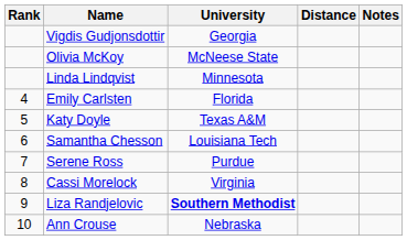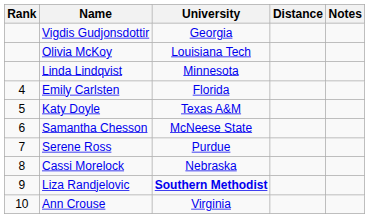 <table class="wikitable sortable" style="text-align:center">
 <tr>
 <th>Rank</th>
 <th>Name</th>
 <th>University</th>
 <th>Distance</th>
 <th>Notes</th>
 </tr>
 <tr>
 <td></td>
 <td align=left><a href='#'>Vigdis Gudjonsdottir</a></td>
 <td><a href='#'>Georgia</a></td>
 <td></td>
 <td></td>
 </tr>
 <tr>
 <td></td>
 <td align=left><a href='#'>Olivia McKoy</a> </td>
-<td><a href='#'>McNeese State</a></td>
+<td><a href='#'>Louisiana Tech</a></td>
 <td></td>
 <td></td>
 </tr>
 <tr>
 <td></td>
 <td align=left><a href='#'>Linda Lindqvist</a></td>
 <td><a href='#'>Minnesota</a></td>
 <td></td>
 <td></td>
 </tr>
 <tr>
 <td>4</td>
 <td align=left><a href='#'>Emily Carlsten</a></td>
 <td><a href='#'>Florida</a></td>
 <td></td>
 <td></td>
 </tr>
 <tr>
 <td>5</td>
 <td align=left><a href='#'>Katy Doyle</a></td>
 <td><a href='#'>Texas A&M</a></td>
 <td></td>
 <td></td>
 </tr>
 <tr>
 <td>6</td>
 <td align=left><a href='#'>Samantha Chesson</a></td>
-<td><a href='#'>Louisiana Tech</a></td>
+<td><a href='#'>McNeese State</a></td>
 <td></td>
 <td></td>
 </tr>
 <tr>
 <td>7</td>
 <td align=left><a href='#'>Serene Ross</a></td>
 <td><a href='#'>Purdue</a></td>
 <td></td>
 <td></td>
 </tr>
 <tr>
 <td>8</td>
 <td align=left><a href='#'>Cassi Morelock</a></td>
-<td><a href='#'>Virginia</a></td>
+<td><a href='#'>Nebraska</a></td>
 <td></td>
 <td></td>
 </tr>
 <tr>
 <td>9</td>
 <td align=left><a href='#'>Liza Randjelovic</a></td>
 <td><strong><a href='#'>Southern Methodist</a></strong></td>
 <td></td>
 <td></td>
 </tr>
 <tr>
 <td>10</td>
 <td align=left><a href='#'>Ann Crouse</a></td>
-<td><a href='#'>Nebraska</a></td>
+<td><a href='#'>Virginia</a></td>
 <td></td>
 <td></td>
 </tr>
 </table>
